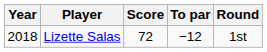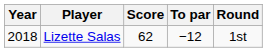 <table class=wikitable style="text-align:center">
 <tr>
 <th>Year</th>
 <th>Player</th>
 <th>Score</th>
 <th>To par</th>
 <th>Round</th>
 </tr>
 <tr>
 <td>2018</td>
 <td><a href='#'>Lizette Salas</a></td>
-<td>72</td>
+<td>62</td>
 <td>−12</td>
 <td>1st</td>
 </tr>
 </table>
